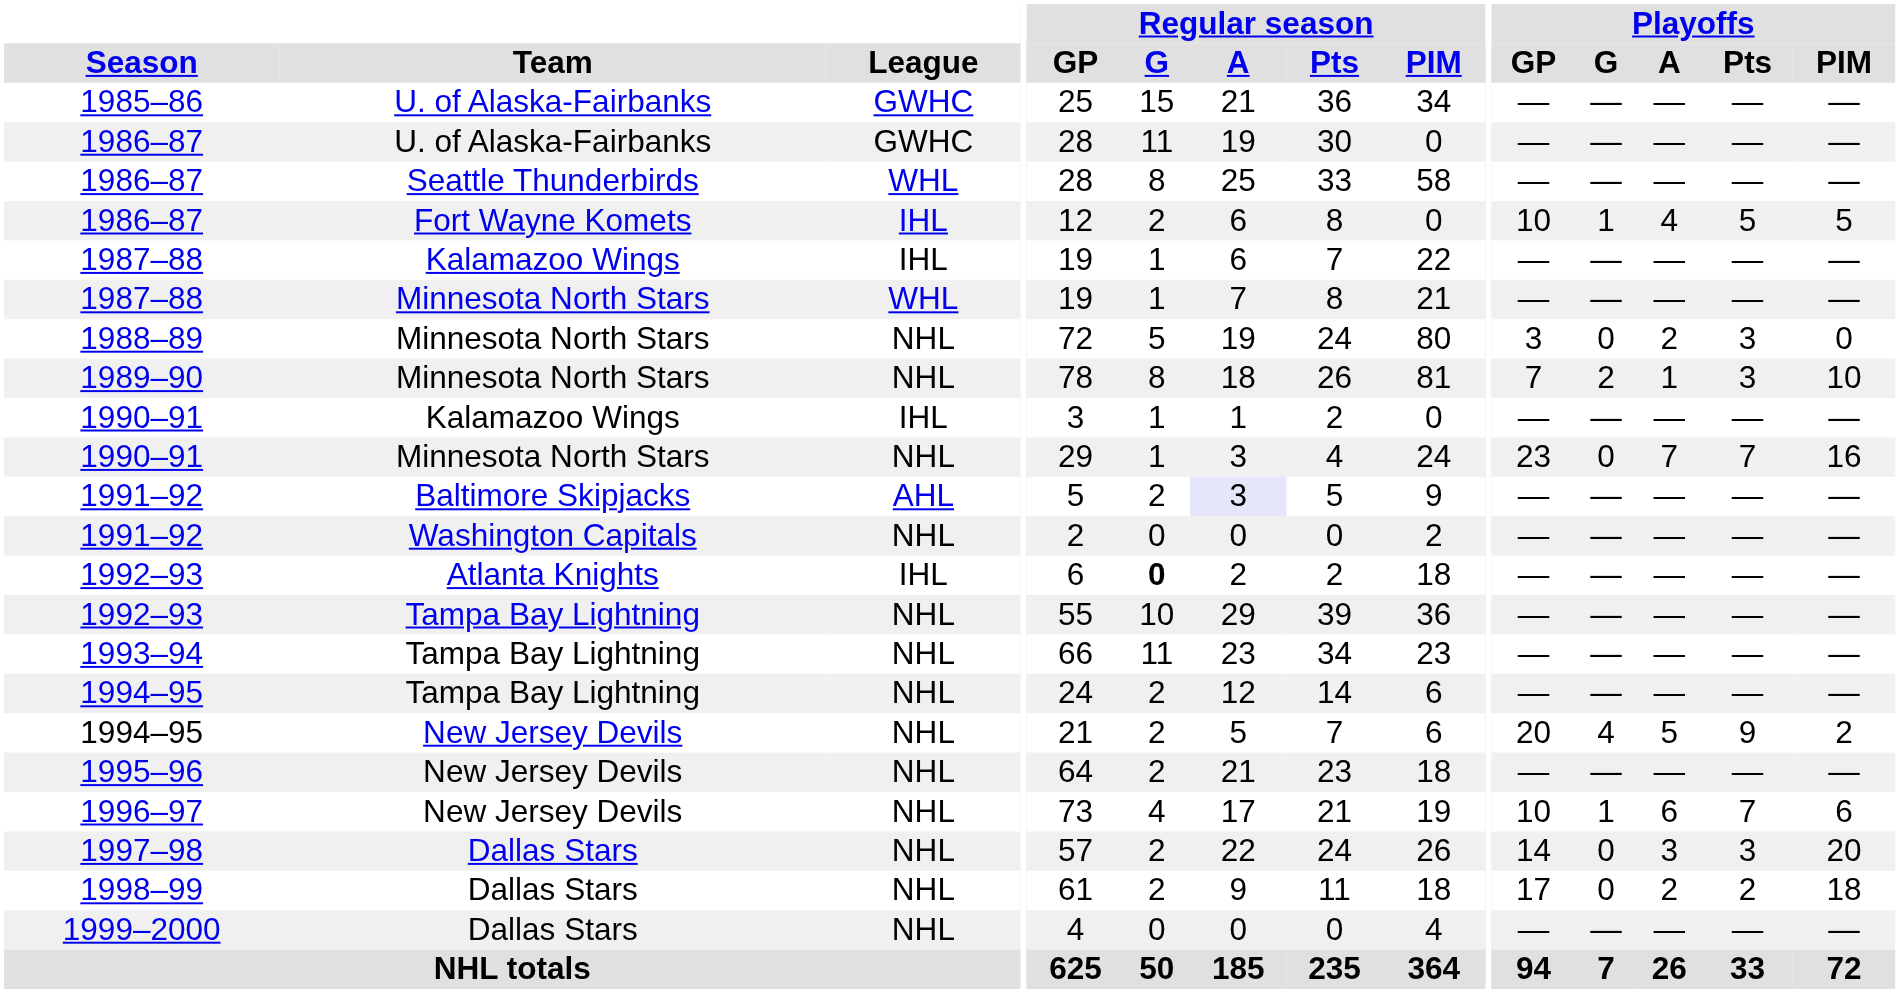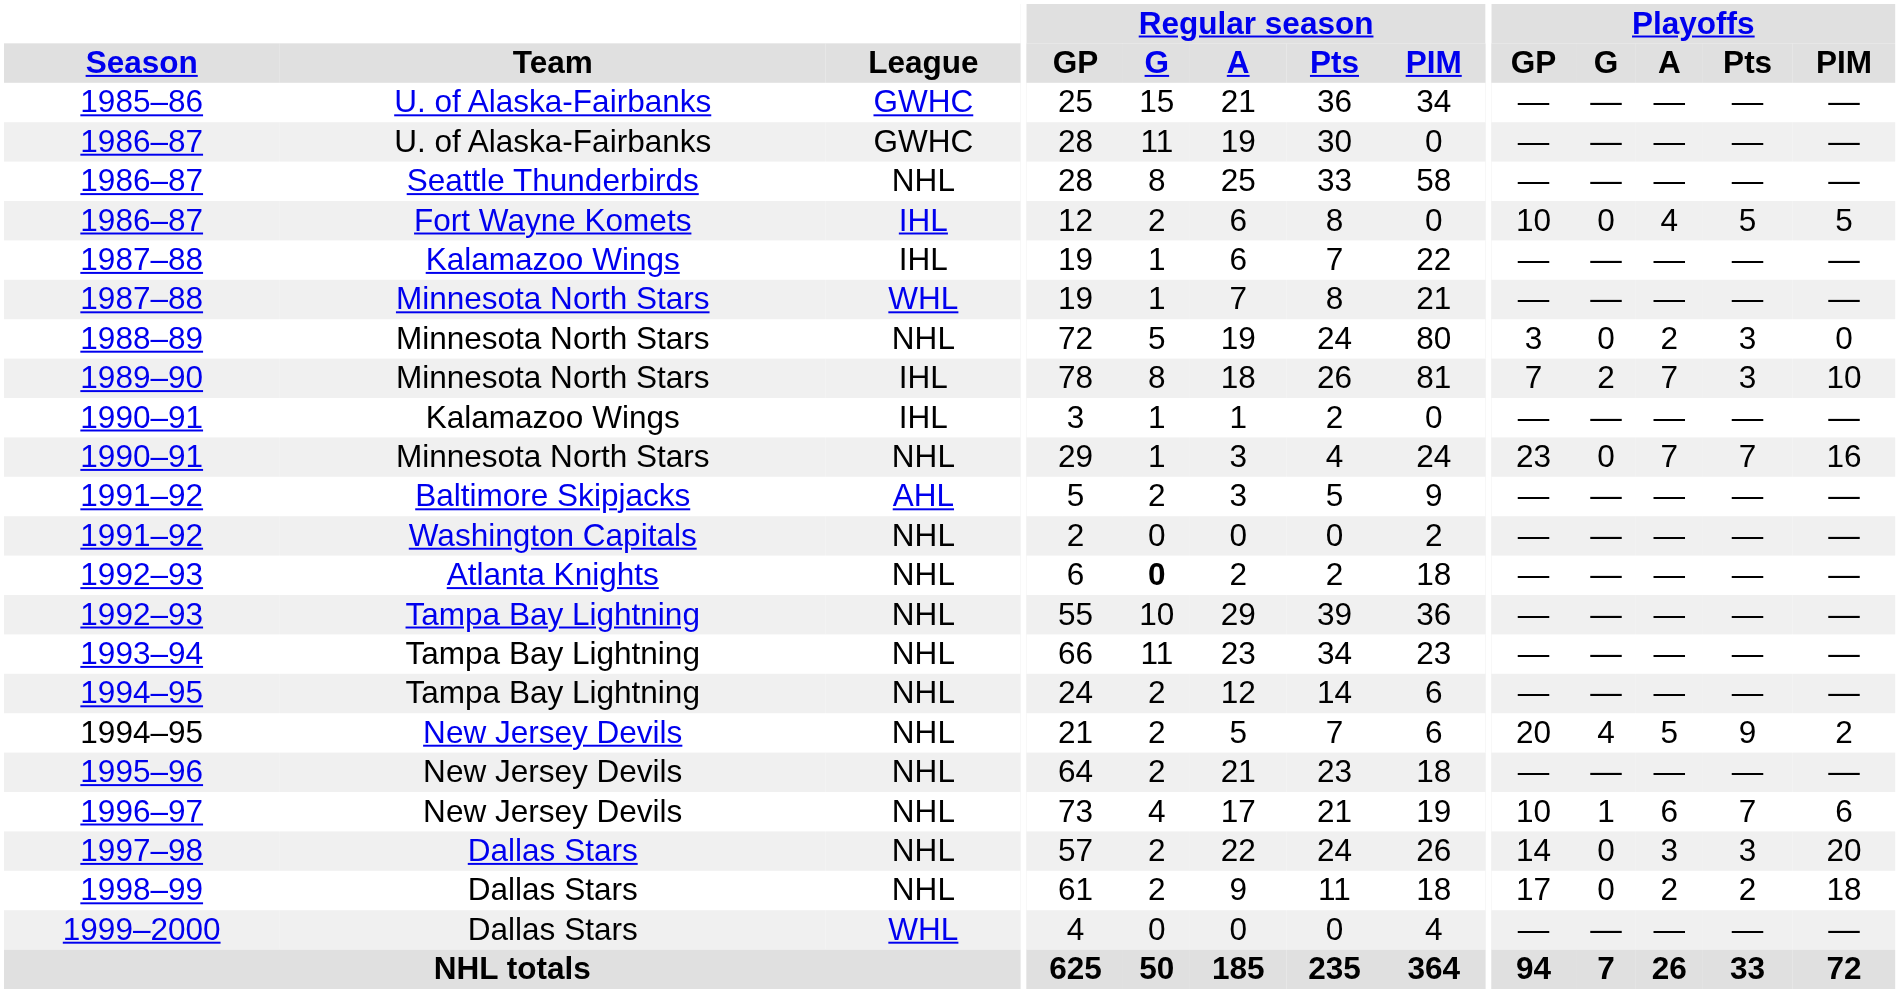 <table border="0" cellpadding="1" cellspacing="0" style="text-align:center; width:60em">
 <tr bgcolor="#e0e0e0">
 <th colspan="3" bgcolor="#ffffff"></th>
 <th rowspan="99" bgcolor="#ffffff"></th>
 <th colspan="5"><a href='#'>Regular season</a></th>
 <th rowspan="99" bgcolor="#ffffff"></th>
 <th colspan="5"><a href='#'>Playoffs</a></th>
 </tr>
 <tr bgcolor="#e0e0e0">
 <th><a href='#'>Season</a></th>
 <th>Team</th>
 <th>League</th>
 <th>GP</th>
 <th><a href='#'>G</a></th>
 <th><a href='#'>A</a></th>
 <th><a href='#'>Pts</a></th>
 <th><a href='#'>PIM</a></th>
 <th>GP</th>
 <th>G</th>
 <th>A</th>
 <th>Pts</th>
 <th>PIM</th>
 </tr>
 <tr>
 <td><a href='#'>1985–86</a></td>
 <td><a href='#'>U. of Alaska-Fairbanks</a></td>
 <td><a href='#'>GWHC</a></td>
 <td>25</td>
 <td>15</td>
 <td>21</td>
 <td>36</td>
 <td>34</td>
 <td>—</td>
 <td>—</td>
 <td>—</td>
 <td>—</td>
 <td>—</td>
 </tr>
 <tr bgcolor="#f0f0f0">
 <td><a href='#'>1986–87</a></td>
 <td>U. of Alaska-Fairbanks</td>
 <td>GWHC</td>
 <td>28</td>
 <td>11</td>
 <td>19</td>
 <td>30</td>
 <td>0</td>
 <td>—</td>
 <td>—</td>
 <td>—</td>
 <td>—</td>
 <td>—</td>
 </tr>
 <tr>
 <td><a href='#'>1986–87</a></td>
 <td><a href='#'>Seattle Thunderbirds</a></td>
-<td><a href='#'>WHL</a></td>
+<td>NHL</td>
 <td>28</td>
 <td>8</td>
 <td>25</td>
 <td>33</td>
 <td>58</td>
 <td>—</td>
 <td>—</td>
 <td>—</td>
 <td>—</td>
 <td>—</td>
 </tr>
 <tr bgcolor="#f0f0f0">
 <td><a href='#'>1986–87</a></td>
 <td><a href='#'>Fort Wayne Komets</a></td>
 <td><a href='#'>IHL</a></td>
 <td>12</td>
 <td>2</td>
 <td>6</td>
 <td>8</td>
 <td>0</td>
 <td>10</td>
-<td>1</td>
+<td>0</td>
 <td>4</td>
 <td>5</td>
 <td>5</td>
 </tr>
 <tr>
 <td><a href='#'>1987–88</a></td>
 <td><a href='#'>Kalamazoo Wings</a></td>
 <td>IHL</td>
 <td>19</td>
 <td>1</td>
 <td>6</td>
 <td>7</td>
 <td>22</td>
 <td>—</td>
 <td>—</td>
 <td>—</td>
 <td>—</td>
 <td>—</td>
 </tr>
 <tr bgcolor="#f0f0f0">
 <td><a href='#'>1987–88</a></td>
 <td><a href='#'>Minnesota North Stars</a></td>
 <td><a href='#'>WHL</a></td>
 <td>19</td>
 <td>1</td>
 <td>7</td>
 <td>8</td>
 <td>21</td>
 <td>—</td>
 <td>—</td>
 <td>—</td>
 <td>—</td>
 <td>—</td>
 </tr>
 <tr>
 <td><a href='#'>1988–89</a></td>
 <td>Minnesota North Stars</td>
 <td>NHL</td>
 <td>72</td>
 <td>5</td>
 <td>19</td>
 <td>24</td>
 <td>80</td>
 <td>3</td>
 <td>0</td>
 <td>2</td>
 <td>3</td>
 <td>0</td>
 </tr>
 <tr bgcolor="#f0f0f0">
 <td><a href='#'>1989–90</a></td>
 <td>Minnesota North Stars</td>
-<td>NHL</td>
+<td>IHL</td>
 <td>78</td>
 <td>8</td>
 <td>18</td>
 <td>26</td>
 <td>81</td>
 <td>7</td>
 <td>2</td>
-<td>1</td>
+<td>7</td>
 <td>3</td>
 <td>10</td>
 </tr>
 <tr>
 <td><a href='#'>1990–91</a></td>
 <td>Kalamazoo Wings</td>
 <td>IHL</td>
 <td>3</td>
 <td>1</td>
 <td>1</td>
 <td>2</td>
 <td>0</td>
 <td>—</td>
 <td>—</td>
 <td>—</td>
 <td>—</td>
 <td>—</td>
 </tr>
 <tr bgcolor="#f0f0f0">
 <td><a href='#'>1990–91</a></td>
 <td>Minnesota North Stars</td>
 <td>NHL</td>
 <td>29</td>
 <td>1</td>
 <td>3</td>
 <td>4</td>
 <td>24</td>
 <td>23</td>
 <td>0</td>
 <td>7</td>
 <td>7</td>
 <td>16</td>
 </tr>
 <tr>
 <td><a href='#'>1991–92</a></td>
 <td><a href='#'>Baltimore Skipjacks</a></td>
 <td><a href='#'>AHL</a></td>
 <td>5</td>
 <td>2</td>
-<td style="background: lavender;">3</td>
+<td>3</td>
 <td>5</td>
 <td>9</td>
 <td>—</td>
 <td>—</td>
 <td>—</td>
 <td>—</td>
 <td>—</td>
 </tr>
 <tr bgcolor="#f0f0f0">
 <td><a href='#'>1991–92</a></td>
 <td><a href='#'>Washington Capitals</a></td>
 <td>NHL</td>
 <td>2</td>
 <td>0</td>
 <td>0</td>
 <td>0</td>
 <td>2</td>
 <td>—</td>
 <td>—</td>
 <td>—</td>
 <td>—</td>
 <td>—</td>
 </tr>
 <tr>
 <td><a href='#'>1992–93</a></td>
 <td><a href='#'>Atlanta Knights</a></td>
-<td>IHL</td>
+<td>NHL</td>
 <td>6</td>
 <td><strong>0</strong></td>
 <td>2</td>
 <td>2</td>
 <td>18</td>
 <td>—</td>
 <td>—</td>
 <td>—</td>
 <td>—</td>
 <td>—</td>
 </tr>
 <tr bgcolor="#f0f0f0">
 <td><a href='#'>1992–93</a></td>
 <td><a href='#'>Tampa Bay Lightning</a></td>
 <td>NHL</td>
 <td>55</td>
 <td>10</td>
 <td>29</td>
 <td>39</td>
 <td>36</td>
 <td>—</td>
 <td>—</td>
 <td>—</td>
 <td>—</td>
 <td>—</td>
 </tr>
 <tr>
 <td><a href='#'>1993–94</a></td>
 <td>Tampa Bay Lightning</td>
 <td>NHL</td>
 <td>66</td>
 <td>11</td>
 <td>23</td>
 <td>34</td>
 <td>23</td>
 <td>—</td>
 <td>—</td>
 <td>—</td>
 <td>—</td>
 <td>—</td>
 </tr>
 <tr bgcolor="#f0f0f0">
 <td><a href='#'>1994–95</a></td>
 <td>Tampa Bay Lightning</td>
 <td>NHL</td>
 <td>24</td>
 <td>2</td>
 <td>12</td>
 <td>14</td>
 <td>6</td>
 <td>—</td>
 <td>—</td>
 <td>—</td>
 <td>—</td>
 <td>—</td>
 </tr>
 <tr>
 <td>1994–95</td>
 <td><a href='#'>New Jersey Devils</a></td>
 <td>NHL</td>
 <td>21</td>
 <td>2</td>
 <td>5</td>
 <td>7</td>
 <td>6</td>
 <td>20</td>
 <td>4</td>
 <td>5</td>
 <td>9</td>
 <td>2</td>
 </tr>
 <tr bgcolor="#f0f0f0">
 <td><a href='#'>1995–96</a></td>
 <td>New Jersey Devils</td>
 <td>NHL</td>
 <td>64</td>
 <td>2</td>
 <td>21</td>
 <td>23</td>
 <td>18</td>
 <td>—</td>
 <td>—</td>
 <td>—</td>
 <td>—</td>
 <td>—</td>
 </tr>
 <tr>
 <td><a href='#'>1996–97</a></td>
 <td>New Jersey Devils</td>
 <td>NHL</td>
 <td>73</td>
 <td>4</td>
 <td>17</td>
 <td>21</td>
 <td>19</td>
 <td>10</td>
 <td>1</td>
 <td>6</td>
 <td>7</td>
 <td>6</td>
 </tr>
 <tr bgcolor="#f0f0f0">
 <td><a href='#'>1997–98</a></td>
 <td><a href='#'>Dallas Stars</a></td>
 <td>NHL</td>
 <td>57</td>
 <td>2</td>
 <td>22</td>
 <td>24</td>
 <td>26</td>
 <td>14</td>
 <td>0</td>
 <td>3</td>
 <td>3</td>
 <td>20</td>
 </tr>
 <tr>
 <td><a href='#'>1998–99</a></td>
 <td>Dallas Stars</td>
 <td>NHL</td>
 <td>61</td>
 <td>2</td>
 <td>9</td>
 <td>11</td>
 <td>18</td>
 <td>17</td>
 <td>0</td>
 <td>2</td>
 <td>2</td>
 <td>18</td>
 </tr>
 <tr bgcolor="#f0f0f0">
 <td><a href='#'>1999–2000</a></td>
 <td>Dallas Stars</td>
-<td>NHL</td>
+<td><a href='#'>WHL</a></td>
 <td>4</td>
 <td>0</td>
 <td>0</td>
 <td>0</td>
 <td>4</td>
 <td>—</td>
 <td>—</td>
 <td>—</td>
 <td>—</td>
 <td>—</td>
 </tr>
 <tr bgcolor="#e0e0e0">
 <th colspan="3">NHL totals</th>
 <th>625</th>
 <th>50</th>
 <th>185</th>
 <th>235</th>
 <th>364</th>
 <th>94</th>
 <th>7</th>
 <th>26</th>
 <th>33</th>
 <th>72</th>
 </tr>
 </table>
